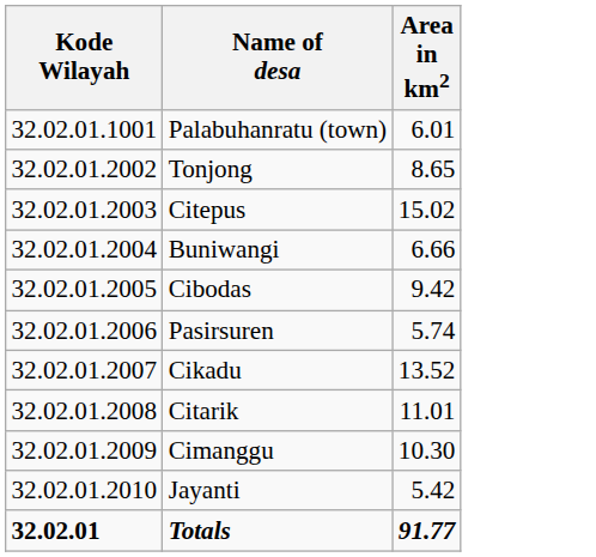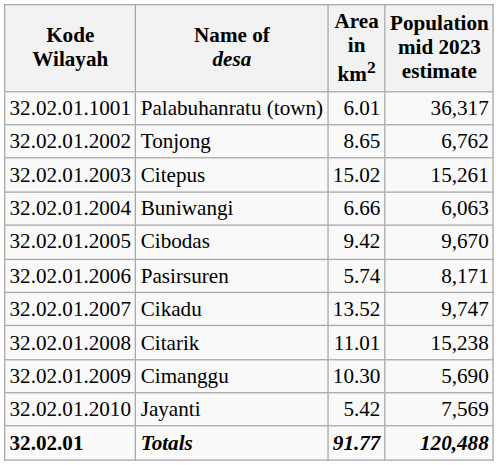 <table class="wikitable">
 <tr>
 <th>Kode <br>Wilayah</th>
 <th>Name of <br> <em>desa</em></th>
 <th>Area <br>in <br>km<sup>2</sup></th>
+<th>Population<br>mid 2023<br>estimate</th>
 </tr>
 <tr>
 <td>32.02.01.1001</td>
 <td>Palabuhanratu (town)</td>
 <td align="right">6.01</td>
+<td align="right">36,317</td>
 </tr>
 <tr>
 <td>32.02.01.2002</td>
 <td>Tonjong</td>
 <td align="right">8.65</td>
+<td align="right">6,762</td>
 </tr>
 <tr>
 <td>32.02.01.2003</td>
 <td>Citepus</td>
 <td align="right">15.02</td>
+<td align="right">15,261</td>
 </tr>
 <tr>
 <td>32.02.01.2004</td>
 <td>Buniwangi</td>
 <td align="right">6.66</td>
+<td align="right">6,063</td>
 </tr>
 <tr>
 <td>32.02.01.2005</td>
 <td>Cibodas</td>
 <td align="right">9.42</td>
+<td align="right">9,670</td>
 </tr>
 <tr>
 <td>32.02.01.2006</td>
 <td>Pasirsuren</td>
 <td align="right">5.74</td>
+<td align="right">8,171</td>
 </tr>
 <tr>
 <td>32.02.01.2007</td>
 <td>Cikadu</td>
 <td align="right">13.52</td>
+<td align="right">9,747</td>
 </tr>
 <tr>
 <td>32.02.01.2008</td>
 <td>Citarik</td>
 <td align="right">11.01</td>
+<td align="right">15,238</td>
 </tr>
 <tr>
 <td>32.02.01.2009</td>
 <td>Cimanggu</td>
 <td align="right">10.30</td>
+<td align="right">5,690</td>
 </tr>
 <tr>
 <td>32.02.01.2010</td>
 <td>Jayanti</td>
 <td align="right">5.42</td>
+<td align="right">7,569</td>
 </tr>
 <tr>
 <td><strong>32.02.01</strong></td>
 <td><strong><em>Totals</em></strong></td>
 <td align="right"><strong><em>91.77</em></strong></td>
+<td align="right"><strong><em>120,488</em></strong></td>
 </tr>
 </table>
